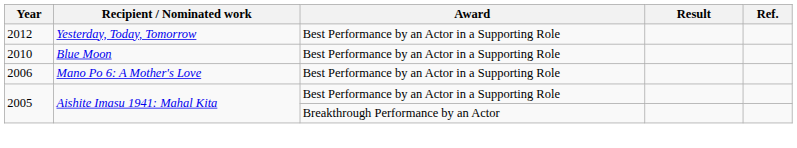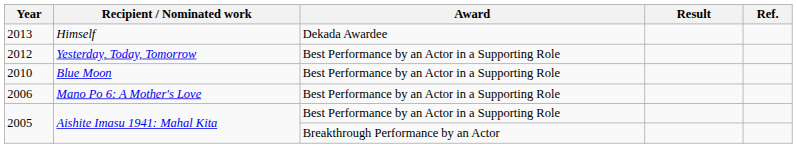 <table class="wikitable" style="width:80%">
 <tr>
 <th scope="col" width="5%" style="white-space: nowrap;">Year</th>
 <th scope="col" width="25%" style="white-space: nowrap;">Recipient / Nominated work</th>
 <th scope="col" width="35%" style="white-space: nowrap;">Award</th>
 <th scope="col" width="10%" style="white-space: nowrap;">Result</th>
 <th scope="col" width="5%" style="white-space: nowrap;">Ref.</th>
+</tr>
+<tr>
+<td>2013</td>
+<td><em>Himself</em></td>
+<td>Dekada Awardee</td>
+<td></td>
+<td style="text-align:center;"></td>
 </tr>
 <tr>
 <td>2012</td>
 <td><em><a href='#'>Yesterday, Today, Tomorrow</a></em></td>
 <td>Best Performance by an Actor in a Supporting Role</td>
 <td></td>
 <td style="text-align:center;"></td>
 </tr>
 <tr>
 <td>2010</td>
 <td><em><a href='#'>Blue Moon</a></em></td>
 <td>Best Performance by an Actor in a Supporting Role</td>
 <td></td>
 <td style="text-align:center;"></td>
 </tr>
 <tr>
 <td>2006</td>
 <td><em><a href='#'>Mano Po 6: A Mother's Love</a></em></td>
 <td>Best Performance by an Actor in a Supporting Role</td>
 <td></td>
 <td style="text-align:center;"></td>
 </tr>
 <tr>
 <td rowspan="2">2005</td>
 <td rowspan="2"><em><a href='#'>Aishite Imasu 1941: Mahal Kita</a></em></td>
 <td>Best Performance by an Actor in a Supporting Role</td>
 <td></td>
 <td style="text-align:center;"></td>
 </tr>
 <tr>
 <td>Breakthrough Performance by an Actor</td>
 <td></td>
 <td style="text-align:center;"></td>
 </tr>
 </table>
